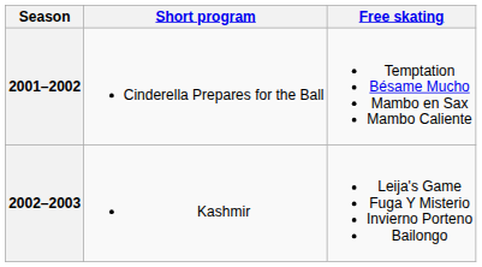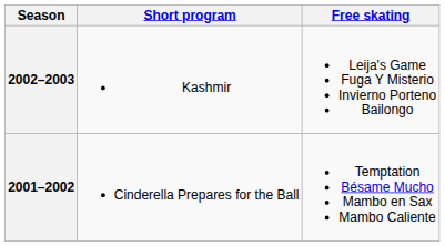 <table class=wikitable style=text-align:center>
 <tr>
 <th>Season</th>
 <th><a href='#'>Short program</a></th>
 <th><a href='#'>Free skating</a></th>
 </tr>
 <tr>
+<th>2002–2003 <br> </th>
+<td><br><ul><li>Kashmir <br></li></ul></td>
+<td><br><ul><li>Leija's Game <br></li><li>Fuga Y Misterio <br></li><li>Invierno Porteno <br></li><li>Bailongo <br></li></ul></td>
+</tr>
+<tr>
 <th>2001–2002 <br> </th>
 <td><br><ul><li>Cinderella Prepares for the Ball</li></ul></td>
 <td><br><ul><li>Temptation <br></li><li><a href='#'>Bésame Mucho</a> <br></li><li>Mambo en Sax <br></li><li>Mambo Caliente <br></li></ul></td>
 </tr>
-<tr>
-<th>2002–2003 <br> </th>
-<td><br><ul><li>Kashmir <br></li></ul></td>
-<td><br><ul><li>Leija's Game <br></li><li>Fuga Y Misterio <br></li><li>Invierno Porteno <br></li><li>Bailongo <br></li></ul></td>
-</tr>
 </table>
